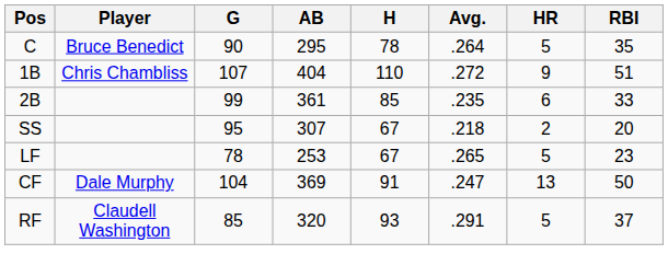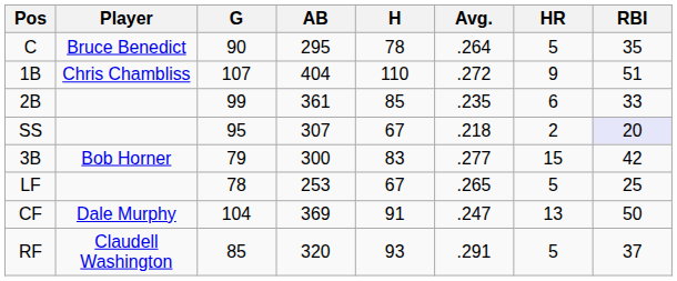 <table class="wikitable sortable">
 <tr>
 <th bgcolor="#DDDDFF" width="5%">Pos</th>
 <th bgcolor="#DDDDFF" width="16%">Player</th>
 <th bgcolor="#DDDDFF" width="9%">G</th>
 <th bgcolor="#DDDDFF" width="9%">AB</th>
 <th bgcolor="#DDDDFF" width="9%">H</th>
 <th bgcolor="#DDDDFF" width="9%">Avg.</th>
 <th bgcolor="#DDDDFF" width="9%">HR</th>
 <th bgcolor="#DDDDFF" width="9%">RBI</th>
 </tr>
 <tr align="center">
 <td>C</td>
 <td><a href='#'>Bruce Benedict</a></td>
 <td>90</td>
 <td>295</td>
 <td>78</td>
 <td>.264</td>
 <td>5</td>
 <td>35</td>
 </tr>
 <tr align=center>
 <td>1B</td>
 <td><a href='#'>Chris Chambliss</a></td>
 <td>107</td>
 <td>404</td>
 <td>110</td>
 <td>.272</td>
 <td>9</td>
 <td>51</td>
 </tr>
 <tr align=center>
 <td>2B</td>
 <td></td>
 <td>99</td>
 <td>361</td>
 <td>85</td>
 <td>.235</td>
 <td>6</td>
 <td>33</td>
 </tr>
 <tr align="center">
 <td>SS</td>
 <td></td>
 <td>95</td>
 <td>307</td>
 <td>67</td>
 <td>.218</td>
 <td>2</td>
-<td>20</td>
+<td style="background: lavender;">20</td>
+</tr>
+<tr align="center">
+<td>3B</td>
+<td><a href='#'>Bob Horner</a></td>
+<td>79</td>
+<td>300</td>
+<td>83</td>
+<td>.277</td>
+<td>15</td>
+<td>42</td>
 </tr>
 <tr align=center>
 <td>LF</td>
 <td></td>
 <td>78</td>
 <td>253</td>
 <td>67</td>
 <td>.265</td>
 <td>5</td>
-<td>23</td>
+<td>25</td>
 </tr>
 <tr align="center">
 <td>CF</td>
 <td><a href='#'>Dale Murphy</a></td>
 <td>104</td>
 <td>369</td>
 <td>91</td>
 <td>.247</td>
 <td>13</td>
 <td>50</td>
 </tr>
 <tr align=center>
 <td>RF</td>
 <td><a href='#'>Claudell Washington</a></td>
 <td>85</td>
 <td>320</td>
 <td>93</td>
 <td>.291</td>
 <td>5</td>
 <td>37</td>
 </tr>
 </table>
